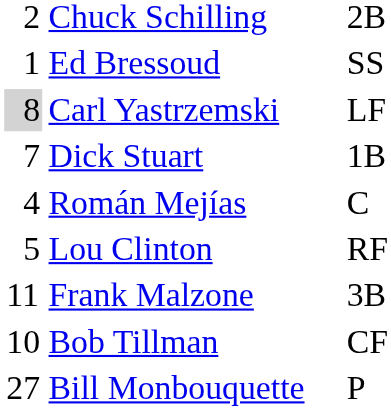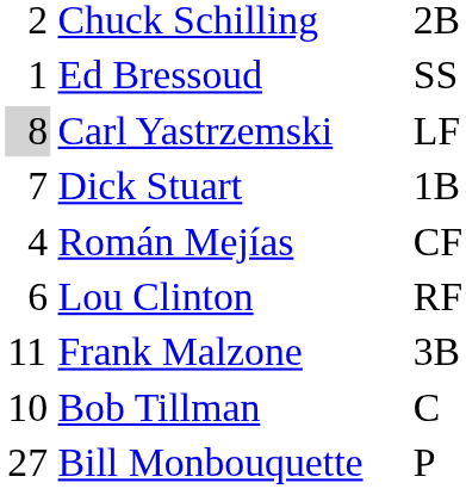 <table>
 <tr>
 <td>  2</td>
 <td><a href='#'>Chuck Schilling</a></td>
 <td>2B</td>
 </tr>
 <tr>
 <td>  1</td>
 <td><a href='#'>Ed Bressoud</a></td>
 <td>SS</td>
 </tr>
 <tr>
 <td style="background: lightgrey;">  8</td>
 <td><a href='#'>Carl Yastrzemski</a>    </td>
 <td>LF</td>
 </tr>
 <tr>
 <td>  7</td>
 <td><a href='#'>Dick Stuart</a></td>
 <td>1B</td>
 </tr>
 <tr>
 <td>  4</td>
 <td><a href='#'>Román Mejías</a></td>
-<td>C</td>
+<td>CF</td>
 </tr>
 <tr>
-<td>  5</td>
+<td>  6</td>
 <td><a href='#'>Lou Clinton</a></td>
 <td>RF</td>
 </tr>
 <tr>
 <td>11</td>
 <td><a href='#'>Frank Malzone</a></td>
 <td>3B</td>
 </tr>
 <tr>
 <td>10</td>
 <td><a href='#'>Bob Tillman</a></td>
-<td>CF</td>
+<td>C</td>
 </tr>
 <tr>
 <td>27</td>
 <td><a href='#'>Bill Monbouquette</a>    </td>
 <td>P</td>
 </tr>
 <tr>
 </tr>
 </table>
